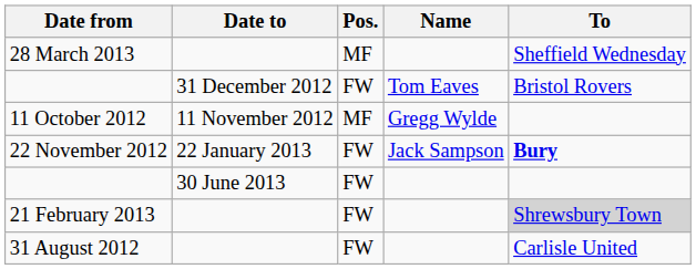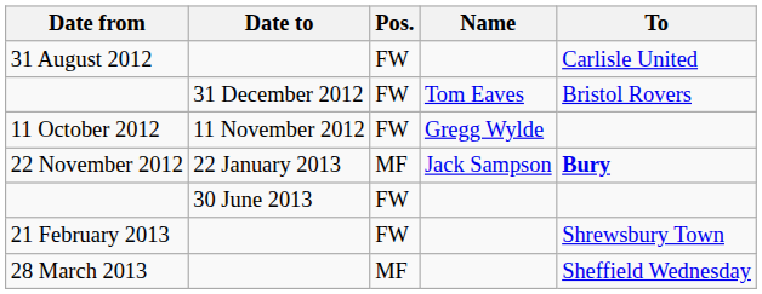 <table class="wikitable" style="float:left; margin-right:1em;">
 <tr>
 <th>Date from</th>
 <th>Date to</th>
 <th>Pos.</th>
 <th>Name</th>
 <th>To</th>
 </tr>
 <tr>
-<td>28 March 2013</td>
+<td>31 August 2012</td>
 <td></td>
-<td>MF</td>
+<td>FW</td>
 <td></td>
-<td> <a href='#'>Sheffield Wednesday</a></td>
+<td> <a href='#'>Carlisle United</a></td>
 </tr>
 <tr>
 <td></td>
 <td>31 December 2012</td>
 <td>FW</td>
 <td> <a href='#'>Tom Eaves</a></td>
 <td> <a href='#'>Bristol Rovers</a></td>
 </tr>
 <tr>
 <td>11 October 2012</td>
 <td>11 November 2012</td>
-<td>MF</td>
+<td>FW</td>
 <td> <a href='#'>Gregg Wylde</a></td>
 <td></td>
 </tr>
 <tr>
 <td>22 November 2012</td>
 <td>22 January 2013</td>
-<td>FW</td>
+<td>MF</td>
 <td> <a href='#'>Jack Sampson</a></td>
 <td><strong> <a href='#'>Bury</a></strong></td>
 </tr>
 <tr>
 <td></td>
 <td>30 June 2013</td>
 <td>FW</td>
 <td></td>
 <td></td>
 </tr>
 <tr>
 <td>21 February 2013</td>
 <td></td>
 <td>FW</td>
 <td></td>
-<td style="background: lightgrey;"> <a href='#'>Shrewsbury Town</a></td>
+<td> <a href='#'>Shrewsbury Town</a></td>
 </tr>
 <tr>
-<td>31 August 2012</td>
+<td>28 March 2013</td>
 <td></td>
-<td>FW</td>
+<td>MF</td>
 <td></td>
-<td> <a href='#'>Carlisle United</a></td>
+<td> <a href='#'>Sheffield Wednesday</a></td>
 </tr>
 </table>
